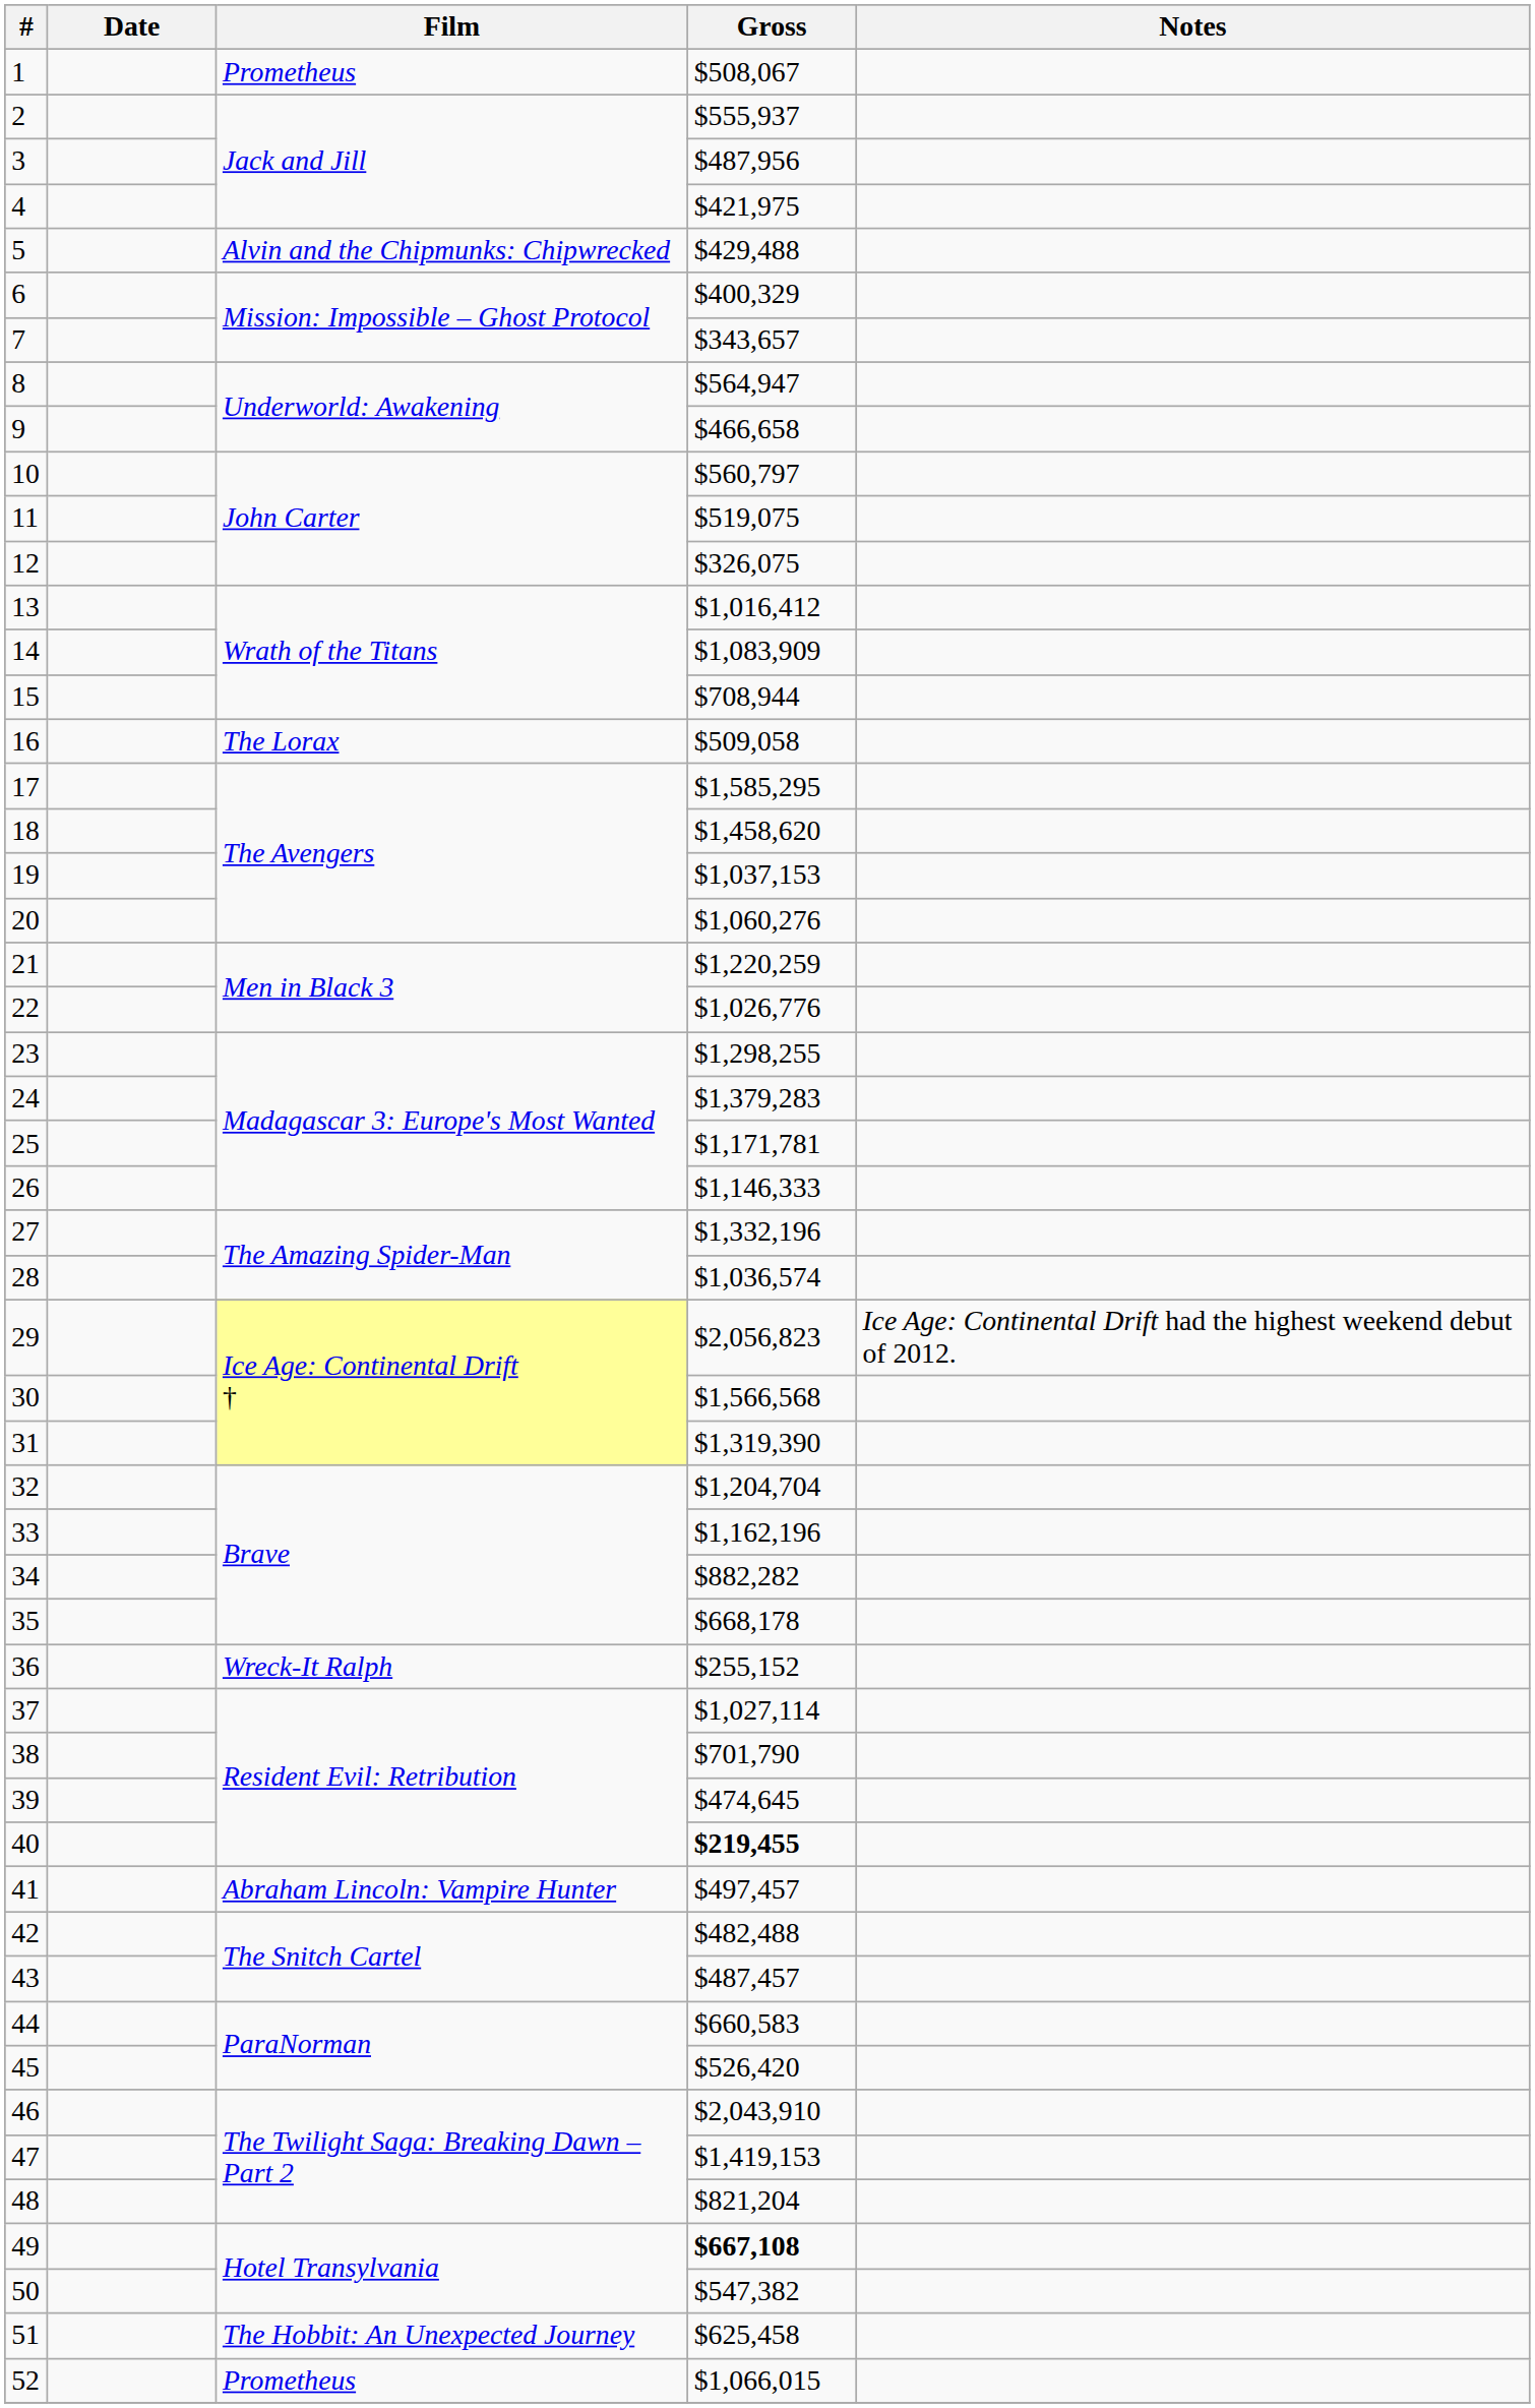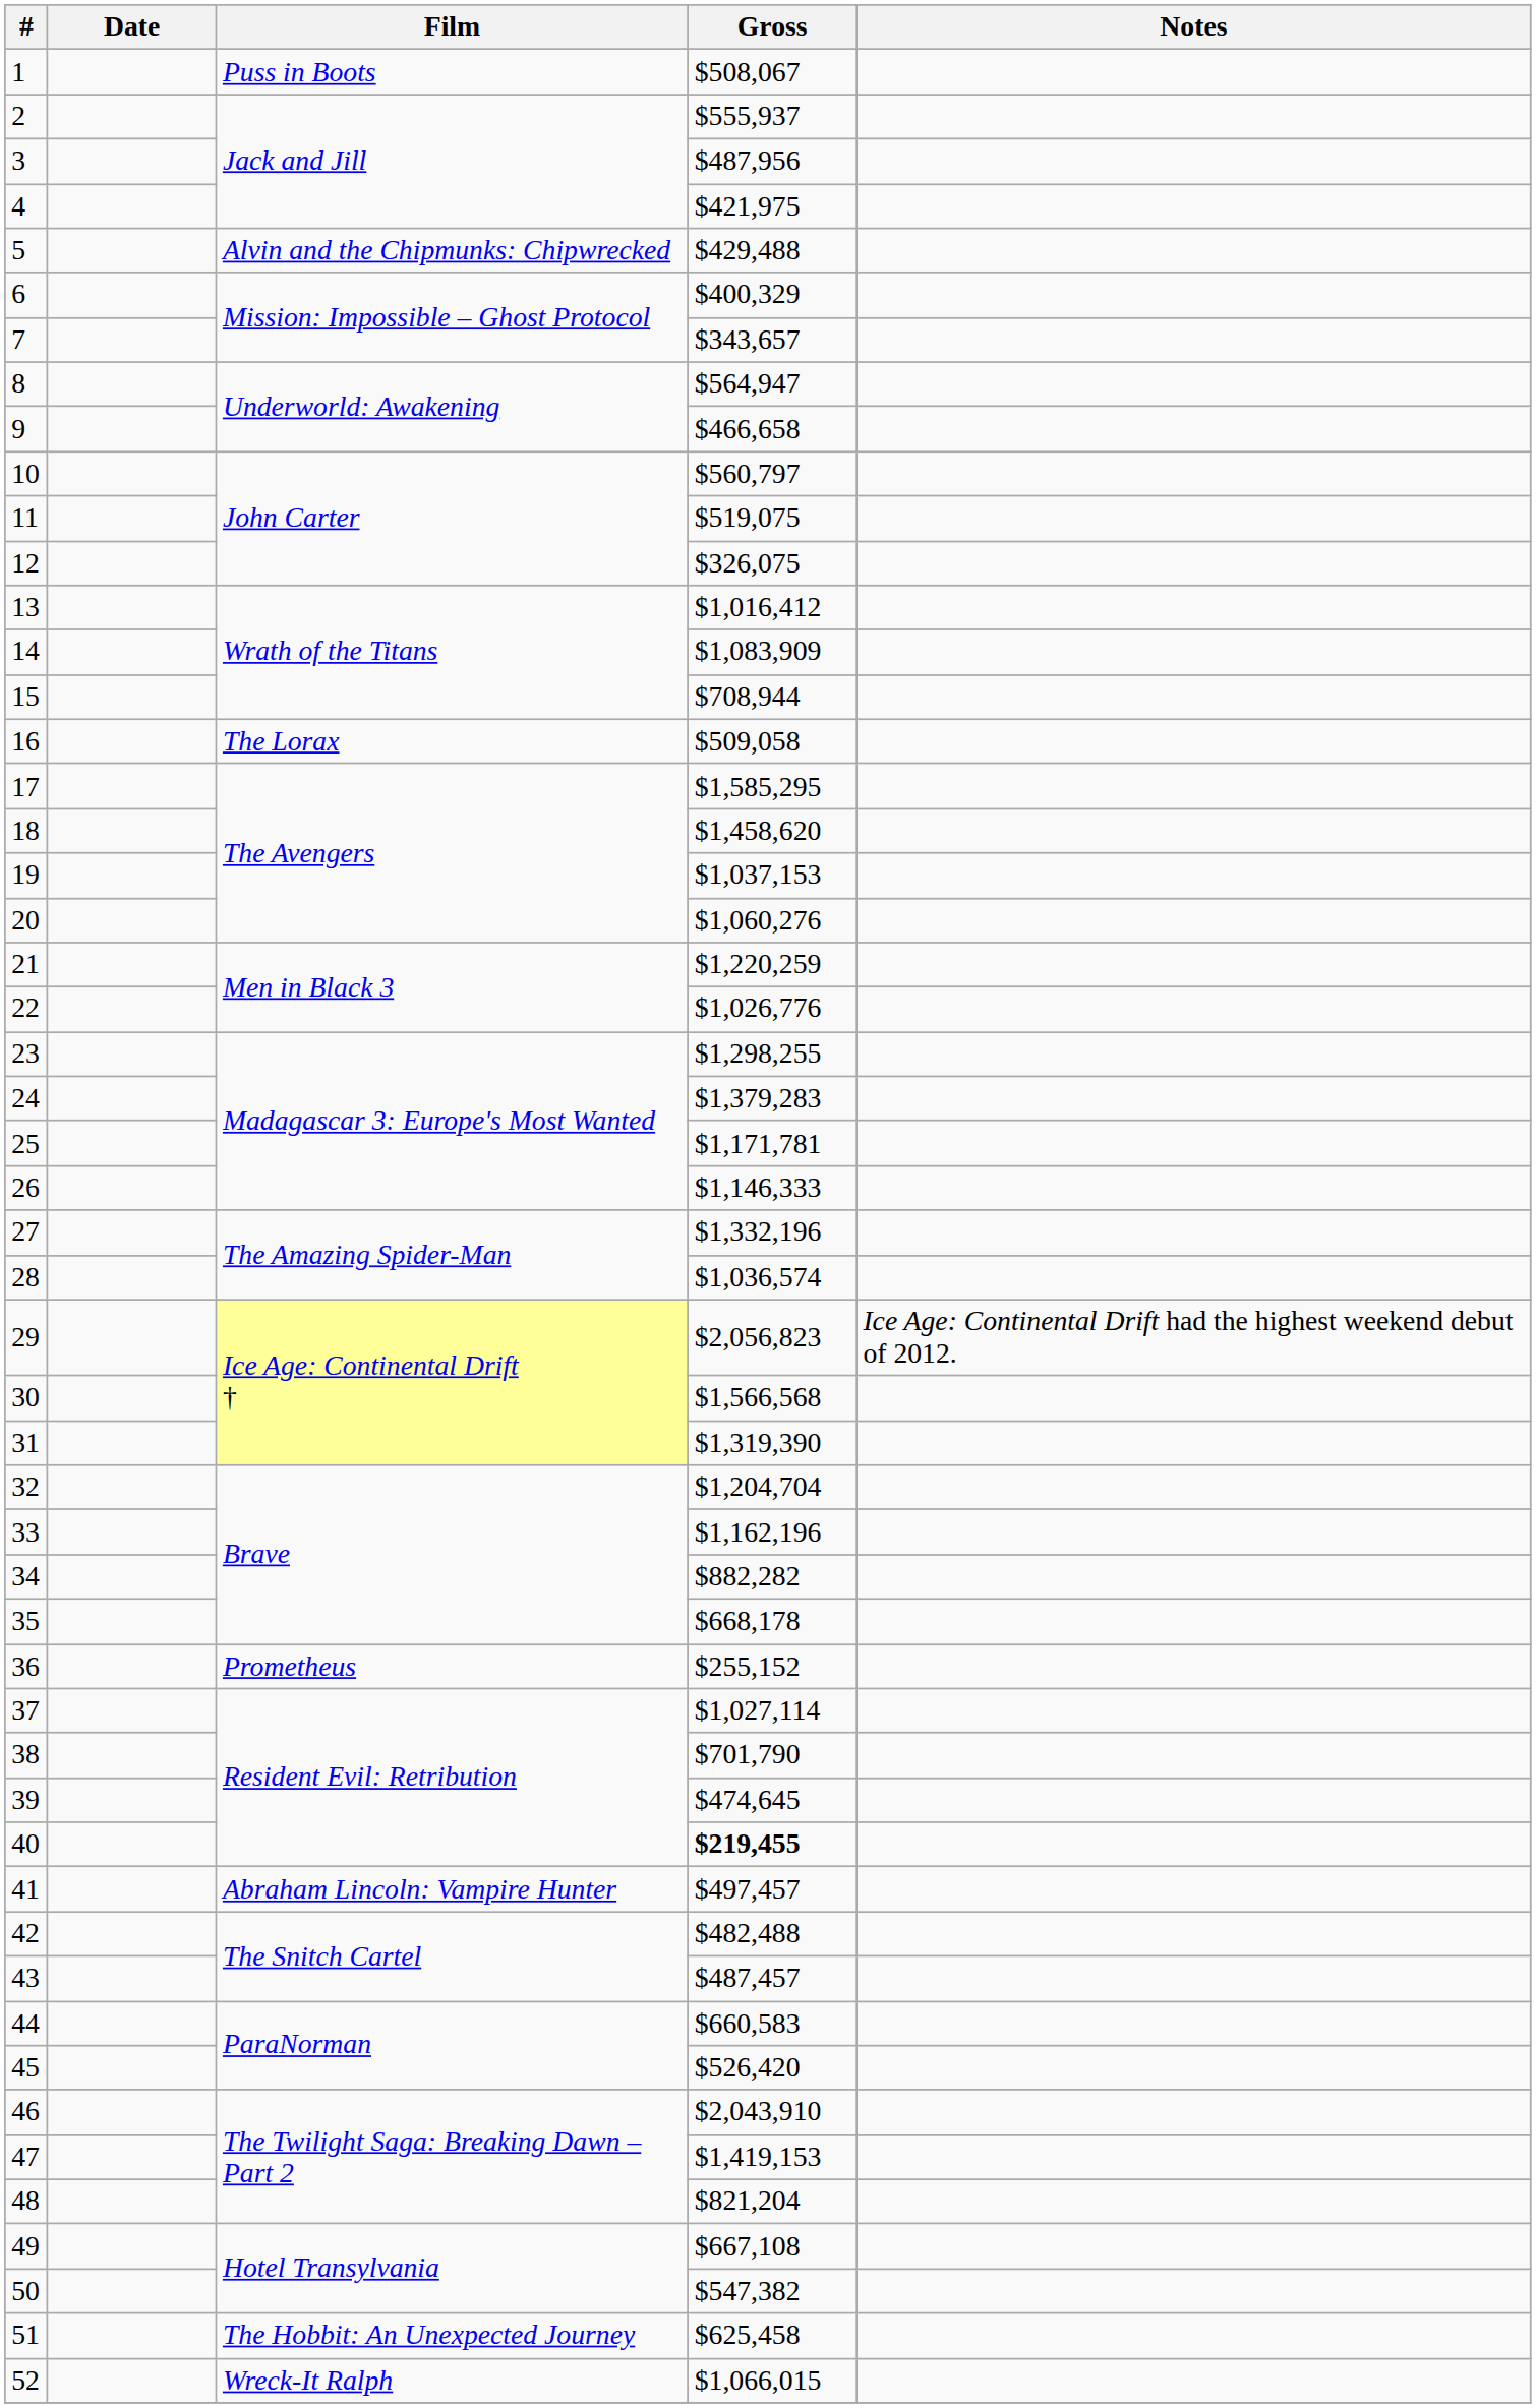 <table class="wikitable sortable">
 <tr>
 <th width="1%">#</th>
 <th width="10%">Date</th>
 <th width="28%">Film</th>
 <th width="10%">Gross</th>
 <th width="40%">Notes</th>
 </tr>
 <tr>
 <td>1</td>
 <td></td>
-<td><em><a href='#'>Prometheus</a></em></td>
+<td><em><a href='#'>Puss in Boots</a></em></td>
 <td>$508,067</td>
 <td></td>
 </tr>
 <tr>
 <td>2</td>
 <td></td>
 <td rowspan="3"><em><a href='#'>Jack and Jill</a></em></td>
 <td>$555,937</td>
 <td></td>
 </tr>
 <tr>
 <td>3</td>
 <td></td>
 <td>$487,956</td>
 <td></td>
 </tr>
 <tr>
 <td>4</td>
 <td></td>
 <td>$421,975</td>
 <td></td>
 </tr>
 <tr>
 <td>5</td>
 <td></td>
 <td><em><a href='#'>Alvin and the Chipmunks: Chipwrecked</a></em></td>
 <td>$429,488</td>
 <td></td>
 </tr>
 <tr>
 <td>6</td>
 <td></td>
 <td rowspan="2"><em><a href='#'>Mission: Impossible – Ghost Protocol</a></em></td>
 <td>$400,329</td>
 <td></td>
 </tr>
 <tr>
 <td>7</td>
 <td></td>
 <td>$343,657</td>
 <td></td>
 </tr>
 <tr>
 <td>8</td>
 <td></td>
 <td rowspan="2"><em><a href='#'>Underworld: Awakening</a></em></td>
 <td>$564,947</td>
 <td></td>
 </tr>
 <tr>
 <td>9</td>
 <td></td>
 <td>$466,658</td>
 <td></td>
 </tr>
 <tr>
 <td>10</td>
 <td></td>
 <td rowspan="3"><em><a href='#'>John Carter</a></em></td>
 <td>$560,797</td>
 <td></td>
 </tr>
 <tr>
 <td>11</td>
 <td></td>
 <td>$519,075</td>
 <td></td>
 </tr>
 <tr>
 <td>12</td>
 <td></td>
 <td>$326,075</td>
 <td></td>
 </tr>
 <tr>
 <td>13</td>
 <td></td>
 <td rowspan="3"><em><a href='#'>Wrath of the Titans</a></em></td>
 <td>$1,016,412</td>
 <td></td>
 </tr>
 <tr>
 <td>14</td>
 <td></td>
 <td>$1,083,909</td>
 <td></td>
 </tr>
 <tr>
 <td>15</td>
 <td></td>
 <td>$708,944</td>
 <td></td>
 </tr>
 <tr>
 <td>16</td>
 <td></td>
 <td><em><a href='#'>The Lorax</a></em></td>
 <td>$509,058</td>
 <td></td>
 </tr>
 <tr>
 <td>17</td>
 <td></td>
 <td rowspan="4"><em><a href='#'>The Avengers</a></em></td>
 <td>$1,585,295</td>
 <td></td>
 </tr>
 <tr>
 <td>18</td>
 <td></td>
 <td>$1,458,620</td>
 <td></td>
 </tr>
 <tr>
 <td>19</td>
 <td></td>
 <td>$1,037,153</td>
 <td></td>
 </tr>
 <tr>
 <td>20</td>
 <td></td>
 <td>$1,060,276</td>
 <td></td>
 </tr>
 <tr>
 <td>21</td>
 <td></td>
 <td rowspan="2"><em><a href='#'>Men in Black 3</a></em></td>
 <td>$1,220,259</td>
 <td></td>
 </tr>
 <tr>
 <td>22</td>
 <td></td>
 <td>$1,026,776</td>
 <td></td>
 </tr>
 <tr>
 <td>23</td>
 <td></td>
 <td rowspan="4"><em><a href='#'>Madagascar 3: Europe's Most Wanted</a></em></td>
 <td>$1,298,255</td>
 <td></td>
 </tr>
 <tr>
 <td>24</td>
 <td></td>
 <td>$1,379,283</td>
 <td></td>
 </tr>
 <tr>
 <td>25</td>
 <td></td>
 <td>$1,171,781</td>
 <td></td>
 </tr>
 <tr>
 <td>26</td>
 <td></td>
 <td>$1,146,333</td>
 <td></td>
 </tr>
 <tr>
 <td>27</td>
 <td></td>
 <td rowspan="2"><em><a href='#'>The Amazing Spider-Man</a></em></td>
 <td>$1,332,196</td>
 <td></td>
 </tr>
 <tr>
 <td>28</td>
 <td></td>
 <td>$1,036,574</td>
 <td></td>
 </tr>
 <tr>
 <td>29</td>
 <td></td>
 <td rowspan="3" style="background-color:#FFFF99"><em><a href='#'>Ice Age: Continental Drift</a></em><br>†</td>
 <td>$2,056,823</td>
 <td><em>Ice Age: Continental Drift</em> had the highest weekend debut of 2012.</td>
 </tr>
 <tr>
 <td>30</td>
 <td></td>
 <td>$1,566,568</td>
 <td></td>
 </tr>
 <tr>
 <td>31</td>
 <td></td>
 <td>$1,319,390</td>
 <td></td>
 </tr>
 <tr>
 <td>32</td>
 <td></td>
 <td rowspan="4"><em><a href='#'>Brave</a></em></td>
 <td>$1,204,704</td>
 <td></td>
 </tr>
 <tr>
 <td>33</td>
 <td></td>
 <td>$1,162,196</td>
 <td></td>
 </tr>
 <tr>
 <td>34</td>
 <td></td>
 <td>$882,282</td>
 <td></td>
 </tr>
 <tr>
 <td>35</td>
 <td></td>
 <td>$668,178</td>
 <td></td>
 </tr>
 <tr>
 <td>36</td>
 <td></td>
-<td><em><a href='#'>Wreck-It Ralph</a></em></td>
+<td><em><a href='#'>Prometheus</a></em></td>
 <td>$255,152</td>
 <td></td>
 </tr>
 <tr>
 <td>37</td>
 <td></td>
 <td rowspan="4"><em><a href='#'>Resident Evil: Retribution</a></em></td>
 <td>$1,027,114</td>
 <td></td>
 </tr>
 <tr>
 <td>38</td>
 <td></td>
 <td>$701,790</td>
 <td></td>
 </tr>
 <tr>
 <td>39</td>
 <td></td>
 <td>$474,645</td>
 <td></td>
 </tr>
 <tr>
 <td>40</td>
 <td></td>
 <td><strong>$219,455</strong></td>
 <td></td>
 </tr>
 <tr>
 <td>41</td>
 <td></td>
 <td><em><a href='#'>Abraham Lincoln: Vampire Hunter</a></em></td>
 <td>$497,457</td>
 <td></td>
 </tr>
 <tr>
 <td>42</td>
 <td></td>
 <td rowspan="2"><em><a href='#'>The Snitch Cartel</a></em></td>
 <td>$482,488</td>
 <td></td>
 </tr>
 <tr>
 <td>43</td>
 <td></td>
 <td>$487,457</td>
 <td></td>
 </tr>
 <tr>
 <td>44</td>
 <td></td>
 <td rowspan="2"><em><a href='#'>ParaNorman</a></em></td>
 <td>$660,583</td>
 <td></td>
 </tr>
 <tr>
 <td>45</td>
 <td></td>
 <td>$526,420</td>
 <td></td>
 </tr>
 <tr>
 <td>46</td>
 <td></td>
 <td rowspan="3"><em><a href='#'>The Twilight Saga: Breaking Dawn – Part 2</a></em></td>
 <td>$2,043,910</td>
 <td></td>
 </tr>
 <tr>
 <td>47</td>
 <td></td>
 <td>$1,419,153</td>
 <td></td>
 </tr>
 <tr>
 <td>48</td>
 <td></td>
 <td>$821,204</td>
 <td></td>
 </tr>
 <tr>
 <td>49</td>
 <td></td>
 <td rowspan="2"><em><a href='#'>Hotel Transylvania</a></em></td>
-<td><strong>$667,108</strong></td>
+<td>$667,108</td>
 <td></td>
 </tr>
 <tr>
 <td>50</td>
 <td></td>
 <td>$547,382</td>
 <td></td>
 </tr>
 <tr>
 <td>51</td>
 <td></td>
 <td><em><a href='#'>The Hobbit: An Unexpected Journey</a></em></td>
 <td>$625,458</td>
 <td></td>
 </tr>
 <tr>
 <td>52</td>
 <td></td>
-<td><em><a href='#'>Prometheus</a></em></td>
+<td><em><a href='#'>Wreck-It Ralph</a></em></td>
 <td>$1,066,015</td>
 <td></td>
 </tr>
 <tr>
 </tr>
 </table>
